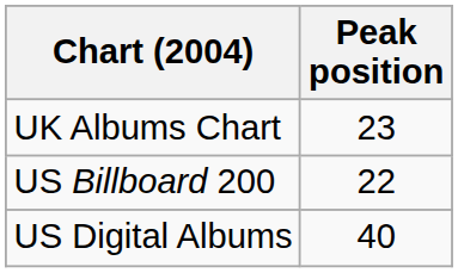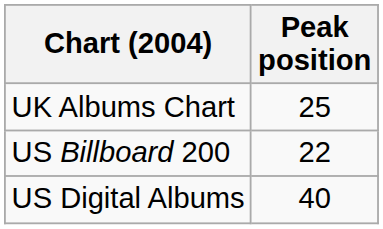 <table class="wikitable">
 <tr>
 <th>Chart (2004)</th>
 <th>Peak<br>position</th>
 </tr>
 <tr>
 <td>UK Albums Chart</td>
-<td align="center">23</td>
+<td align="center">25</td>
 </tr>
 <tr>
 <td>US <em>Billboard</em> 200</td>
 <td align="center">22</td>
 </tr>
 <tr>
 <td>US Digital Albums</td>
 <td align="center">40</td>
 </tr>
 </table>
